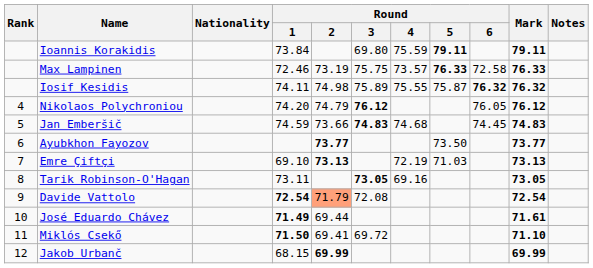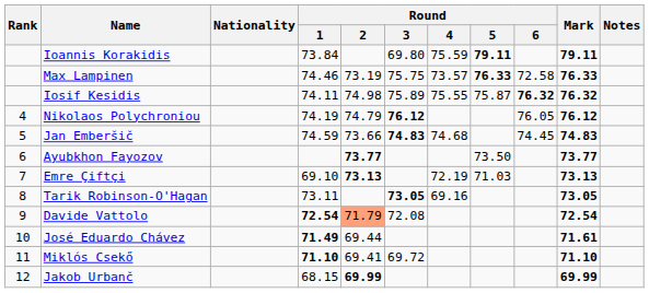 <table class="wikitable sortable" style="text-align:center">
 <tr>
 <th rowspan=2>Rank</th>
 <th rowspan=2>Name</th>
 <th rowspan=2>Nationality</th>
 <th colspan=6>Round</th>
 <th rowspan=2>Mark</th>
 <th rowspan=2>Notes</th>
 </tr>
 <tr>
 <th>1</th>
 <th>2</th>
 <th>3</th>
 <th>4</th>
 <th>5</th>
 <th>6</th>
 </tr>
 <tr>
 <td></td>
 <td align="left"><a href='#'>Ioannis Korakidis</a></td>
 <td align="left"></td>
 <td>73.84</td>
 <td></td>
 <td>69.80</td>
 <td>75.59</td>
 <td><strong>79.11</strong></td>
 <td></td>
 <td><strong>79.11</strong></td>
 <td></td>
 </tr>
 <tr>
 <td></td>
 <td align="left"><a href='#'>Max Lampinen</a></td>
 <td align="left"></td>
-<td>72.46</td>
+<td>74.46</td>
 <td>73.19</td>
 <td>75.75</td>
 <td>73.57</td>
 <td><strong>76.33</strong></td>
 <td>72.58</td>
 <td><strong>76.33</strong></td>
 <td></td>
 </tr>
 <tr>
 <td></td>
 <td align="left"><a href='#'>Iosif Kesidis</a></td>
 <td align="left"></td>
 <td>74.11</td>
 <td>74.98</td>
 <td>75.89</td>
 <td>75.55</td>
 <td>75.87</td>
 <td><strong>76.32</strong></td>
 <td><strong>76.32</strong></td>
 <td></td>
 </tr>
 <tr>
 <td>4</td>
 <td align="left"><a href='#'>Nikolaos Polychroniou</a></td>
 <td align="left"></td>
-<td>74.20</td>
+<td>74.19</td>
 <td>74.79</td>
 <td><strong>76.12</strong></td>
 <td></td>
 <td></td>
 <td>76.05</td>
 <td><strong>76.12</strong></td>
 <td></td>
 </tr>
 <tr>
 <td>5</td>
 <td align="left"><a href='#'>Jan Emberšič</a></td>
 <td align="left"></td>
 <td>74.59</td>
 <td>73.66</td>
 <td><strong>74.83</strong></td>
 <td>74.68</td>
 <td></td>
 <td>74.45</td>
 <td><strong>74.83</strong></td>
 <td></td>
 </tr>
 <tr>
 <td>6</td>
 <td align="left"><a href='#'>Ayubkhon Fayozov</a></td>
 <td align="left"></td>
 <td></td>
 <td><strong>73.77</strong></td>
 <td></td>
 <td></td>
 <td>73.50</td>
 <td></td>
 <td><strong>73.77</strong></td>
 <td></td>
 </tr>
 <tr>
 <td>7</td>
 <td align="left"><a href='#'>Emre Çiftçi</a></td>
 <td align="left"></td>
 <td>69.10</td>
 <td><strong>73.13</strong></td>
 <td></td>
 <td>72.19</td>
 <td>71.03</td>
 <td></td>
 <td><strong>73.13</strong></td>
 <td></td>
 </tr>
 <tr>
 <td>8</td>
 <td align="left"><a href='#'>Tarik Robinson-O'Hagan</a></td>
 <td align="left"></td>
 <td>73.11</td>
 <td></td>
 <td><strong>73.05</strong></td>
 <td>69.16</td>
 <td></td>
 <td></td>
 <td><strong>73.05</strong></td>
 <td></td>
 </tr>
 <tr>
 <td>9</td>
 <td align="left"><a href='#'>Davide Vattolo</a></td>
 <td align="left"></td>
 <td><strong>72.54</strong></td>
 <td style="background: lightsalmon;">71.79</td>
 <td>72.08</td>
 <td></td>
 <td></td>
 <td></td>
 <td><strong>72.54</strong></td>
 <td></td>
 </tr>
 <tr>
 <td>10</td>
 <td align="left"><a href='#'>José Eduardo Chávez</a></td>
 <td align="left"></td>
 <td><strong>71.49</strong></td>
 <td>69.44</td>
 <td></td>
 <td></td>
 <td></td>
 <td></td>
 <td><strong>71.61</strong></td>
 <td></td>
 </tr>
 <tr>
 <td>11</td>
 <td align="left"><a href='#'>Miklós Csekő</a></td>
 <td align="left"></td>
-<td><strong>71.50</strong></td>
+<td><strong>71.10</strong></td>
 <td>69.41</td>
 <td>69.72</td>
 <td></td>
 <td></td>
 <td></td>
 <td><strong>71.10</strong></td>
 <td></td>
 </tr>
 <tr>
 <td>12</td>
 <td align="left"><a href='#'>Jakob Urbanč</a></td>
 <td align="left"></td>
 <td>68.15</td>
 <td><strong>69.99</strong></td>
 <td></td>
 <td></td>
 <td></td>
 <td></td>
 <td><strong>69.99</strong></td>
 <td></td>
 </tr>
 </table>
